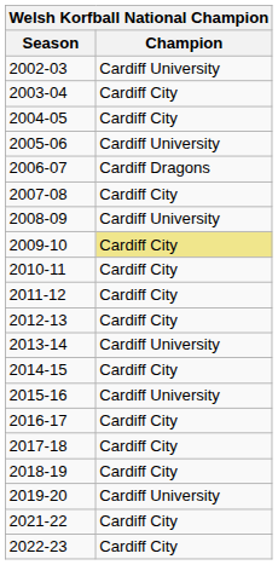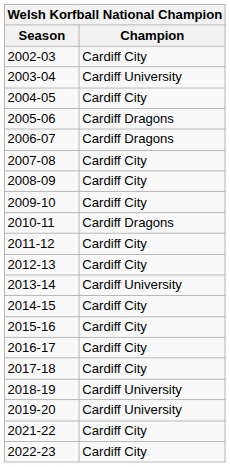 <table class="wikitable sortable">
 <tr>
 <th colspan=4>Welsh Korfball National Champion</th>
 </tr>
 <tr>
 <th>Season</th>
 <th>Champion</th>
 </tr>
 <tr>
 <td>2002-03</td>
-<td>Cardiff University</td>
+<td>Cardiff City</td>
 </tr>
 <tr>
 <td>2003-04</td>
-<td>Cardiff City</td>
+<td>Cardiff University</td>
 </tr>
 <tr>
 <td>2004-05</td>
 <td>Cardiff City</td>
 </tr>
 <tr>
 <td>2005-06</td>
-<td>Cardiff University</td>
+<td>Cardiff Dragons</td>
 </tr>
 <tr>
 <td>2006-07</td>
 <td>Cardiff Dragons</td>
 </tr>
 <tr>
 <td>2007-08</td>
 <td>Cardiff City</td>
 </tr>
 <tr>
 <td>2008-09</td>
-<td>Cardiff University</td>
+<td>Cardiff City</td>
 </tr>
 <tr>
 <td>2009-10</td>
-<td style="background: khaki;">Cardiff City</td>
+<td>Cardiff City</td>
 </tr>
 <tr>
 <td>2010-11</td>
-<td>Cardiff City</td>
+<td>Cardiff Dragons</td>
 </tr>
 <tr>
 <td>2011-12</td>
 <td>Cardiff City</td>
 </tr>
 <tr>
 <td>2012-13</td>
 <td>Cardiff City</td>
 </tr>
 <tr>
 <td>2013-14</td>
 <td>Cardiff University</td>
 </tr>
 <tr>
 <td>2014-15</td>
 <td>Cardiff City</td>
 </tr>
 <tr>
 <td>2015-16</td>
-<td>Cardiff University</td>
+<td>Cardiff City</td>
 </tr>
 <tr>
 <td>2016-17</td>
 <td>Cardiff City</td>
 </tr>
 <tr>
 <td>2017-18</td>
 <td>Cardiff City</td>
 </tr>
 <tr>
 <td>2018-19</td>
-<td>Cardiff City</td>
+<td>Cardiff University</td>
 </tr>
 <tr>
 <td>2019-20</td>
 <td>Cardiff University</td>
 </tr>
 <tr>
 <td>2021-22</td>
 <td>Cardiff City</td>
 </tr>
 <tr>
 <td>2022-23</td>
 <td>Cardiff City</td>
 </tr>
 </table>
